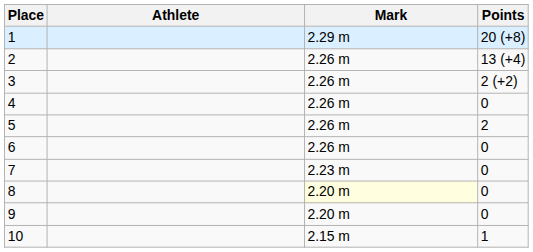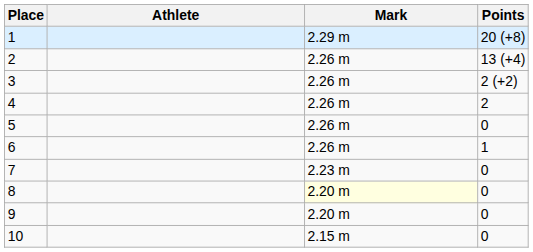 <table class="wikitable sortable">
 <tr>
 <th>Place</th>
 <th style="width:18em">Athlete</th>
 <th style="width:12em">Mark</th>
 <th>Points</th>
 </tr>
 <tr style="background:#daefff;">
 <td>1 </td>
 <td></td>
 <td>2.29 m</td>
 <td>20 (+8)</td>
 </tr>
 <tr>
 <td>2</td>
 <td></td>
 <td>2.26 m</td>
 <td>13 (+4)</td>
 </tr>
 <tr>
 <td>3</td>
 <td></td>
 <td>2.26 m</td>
 <td>2 (+2)</td>
 </tr>
 <tr>
 <td>4</td>
 <td></td>
 <td>2.26 m</td>
-<td>0</td>
+<td>2</td>
 </tr>
 <tr>
 <td>5</td>
 <td></td>
 <td>2.26 m</td>
-<td>2</td>
+<td>0</td>
 </tr>
 <tr>
 <td>6</td>
 <td></td>
 <td>2.26 m</td>
-<td>0</td>
+<td>1</td>
 </tr>
 <tr>
 <td>7</td>
 <td></td>
 <td>2.23 m</td>
 <td>0</td>
 </tr>
 <tr>
 <td>8</td>
 <td></td>
 <td style="background: lightyellow;">2.20 m</td>
 <td>0</td>
 </tr>
 <tr>
 <td>9</td>
 <td></td>
 <td>2.20 m</td>
 <td>0</td>
 </tr>
 <tr>
 <td>10</td>
 <td></td>
 <td>2.15 m</td>
-<td>1</td>
+<td>0</td>
 </tr>
 </table>
